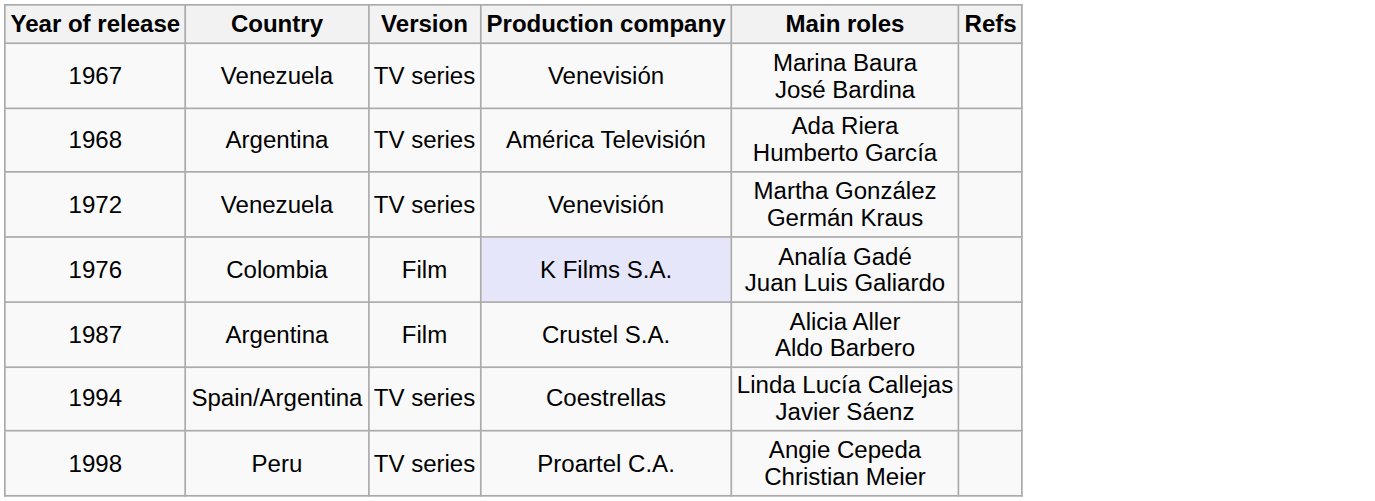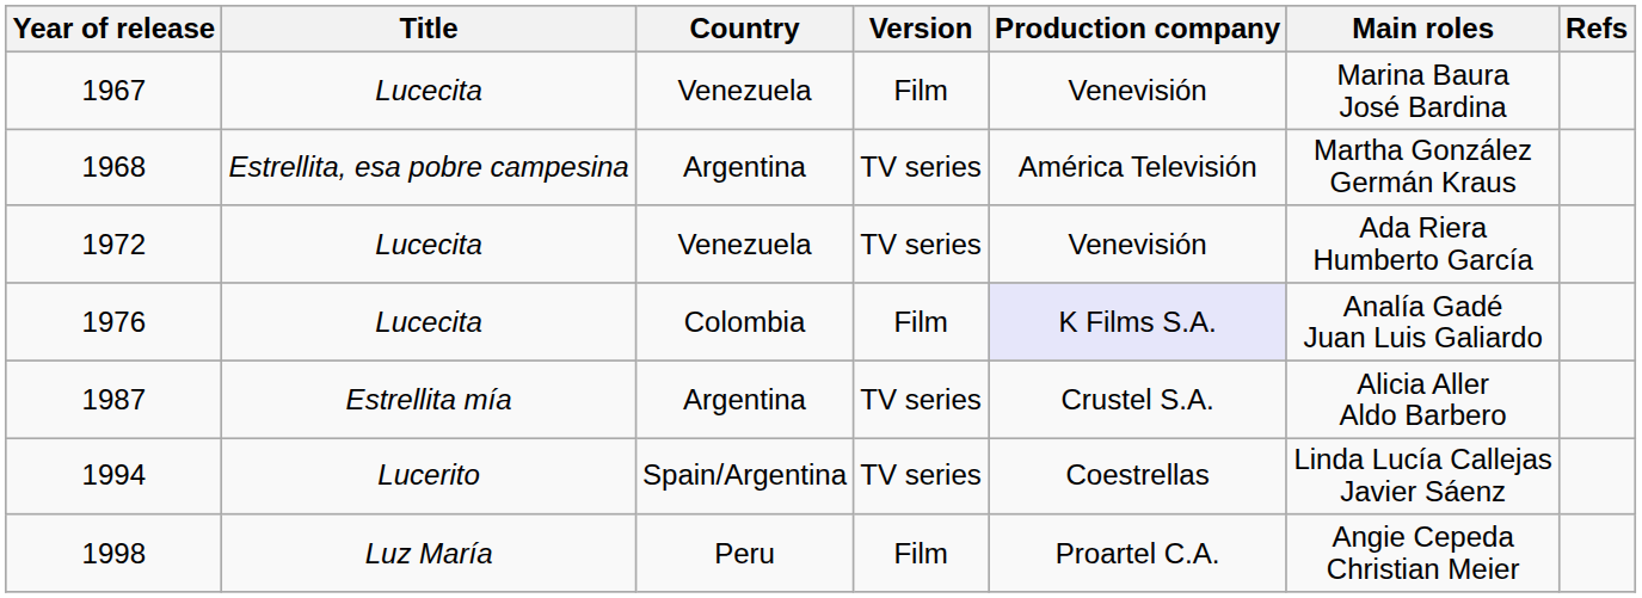 <table class="wikitable" style="font-size:90%;">
 <tr>
 <th>Year of release</th>
+<th>Title</th>
 <th>Country</th>
 <th>Version</th>
 <th>Production company</th>
 <th>Main roles</th>
 <th>Refs</th>
 </tr>
 <tr align=center>
 <td>1967</td>
+<td><em>Lucecita</em></td>
 <td>Venezuela</td>
-<td>TV series</td>
+<td>Film</td>
 <td>Venevisión</td>
 <td>Marina Baura<br>José Bardina</td>
 <td></td>
 </tr>
 <tr align=center>
 <td>1968</td>
+<td><em>Estrellita, esa pobre campesina</em></td>
 <td>Argentina</td>
 <td>TV series</td>
 <td>América Televisión</td>
+<td>Martha González<br>Germán Kraus</td>
+<td></td>
+</tr>
+<tr align=center>
+<td>1972</td>
+<td><em>Lucecita</em></td>
+<td>Venezuela</td>
+<td>TV series</td>
+<td>Venevisión</td>
 <td>Ada Riera<br>Humberto García</td>
 <td></td>
 </tr>
 <tr align=center>
-<td>1972</td>
-<td>Venezuela</td>
-<td>TV series</td>
-<td>Venevisión</td>
-<td>Martha González<br>Germán Kraus</td>
-<td></td>
-</tr>
-<tr align=center>
 <td>1976</td>
+<td><em>Lucecita</em></td>
 <td>Colombia</td>
 <td>Film</td>
 <td style="background: lavender;">K Films S.A.</td>
 <td>Analía Gadé<br>Juan Luis Galiardo</td>
 <td></td>
 </tr>
 <tr align=center>
 <td>1987</td>
+<td><em>Estrellita mía</em></td>
 <td>Argentina</td>
-<td>Film</td>
+<td>TV series</td>
 <td>Crustel S.A.</td>
 <td>Alicia Aller<br>Aldo Barbero</td>
 <td></td>
 </tr>
 <tr align=center>
 <td>1994</td>
+<td><em>Lucerito</em></td>
 <td>Spain/Argentina</td>
 <td>TV series</td>
 <td>Coestrellas</td>
 <td>Linda Lucía Callejas<br>Javier Sáenz</td>
 <td></td>
 </tr>
 <tr align=center>
 <td>1998</td>
+<td><em>Luz María</em></td>
 <td>Peru</td>
-<td>TV series</td>
+<td>Film</td>
 <td>Proartel C.A.</td>
 <td>Angie Cepeda<br>Christian Meier</td>
 <td></td>
 </tr>
 </table>
